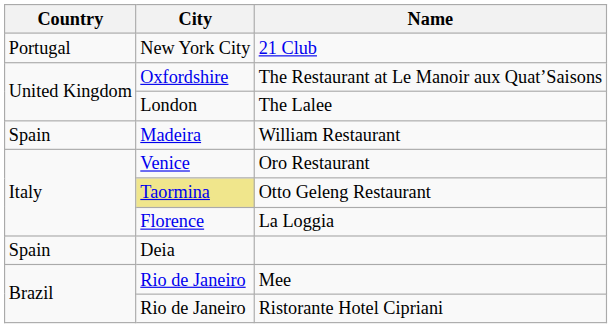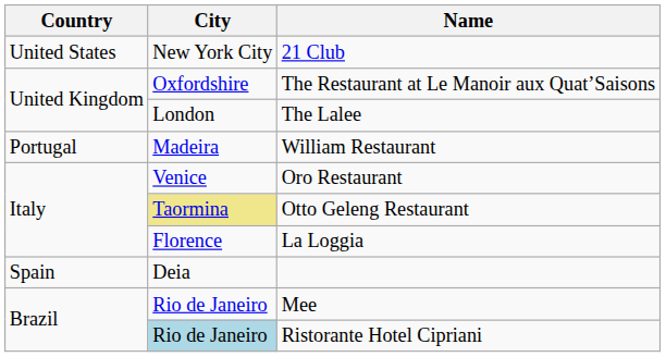 <table class="wikitable">
 <tr>
 <th>Country</th>
 <th>City</th>
 <th>Name</th>
 </tr>
 <tr>
-<td>Portugal</td>
+<td rowspan="1">United States</td>
 <td>New York City</td>
 <td><a href='#'>21 Club</a></td>
 </tr>
 <tr>
 <td rowspan="2">United Kingdom</td>
 <td><a href='#'>Oxfordshire</a></td>
 <td>The Restaurant at Le Manoir aux Quat’Saisons</td>
 </tr>
 <tr>
 <td>London</td>
 <td>The Lalee</td>
 </tr>
 <tr>
-<td>Spain</td>
+<td>Portugal</td>
 <td><a href='#'>Madeira</a></td>
 <td>William Restaurant</td>
 </tr>
 <tr>
 <td rowspan="3">Italy</td>
 <td><a href='#'>Venice</a></td>
 <td>Oro Restaurant</td>
 </tr>
 <tr>
 <td style="background: khaki;"><a href='#'>Taormina</a></td>
 <td>Otto Geleng Restaurant</td>
 </tr>
 <tr>
 <td><a href='#'>Florence</a></td>
 <td>La Loggia</td>
 </tr>
 <tr>
 <td>Spain</td>
 <td>Deia</td>
 <td></td>
 </tr>
 <tr>
 <td rowspan="2">Brazil</td>
 <td><a href='#'>Rio de Janeiro</a></td>
 <td>Mee</td>
 </tr>
 <tr>
-<td>Rio de Janeiro</td>
+<td style="background: lightblue;">Rio de Janeiro</td>
 <td>Ristorante Hotel Cipriani</td>
 </tr>
 </table>
